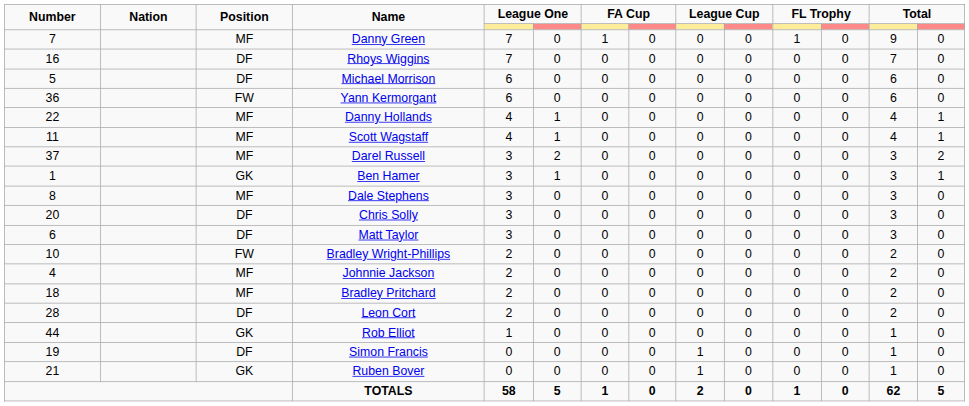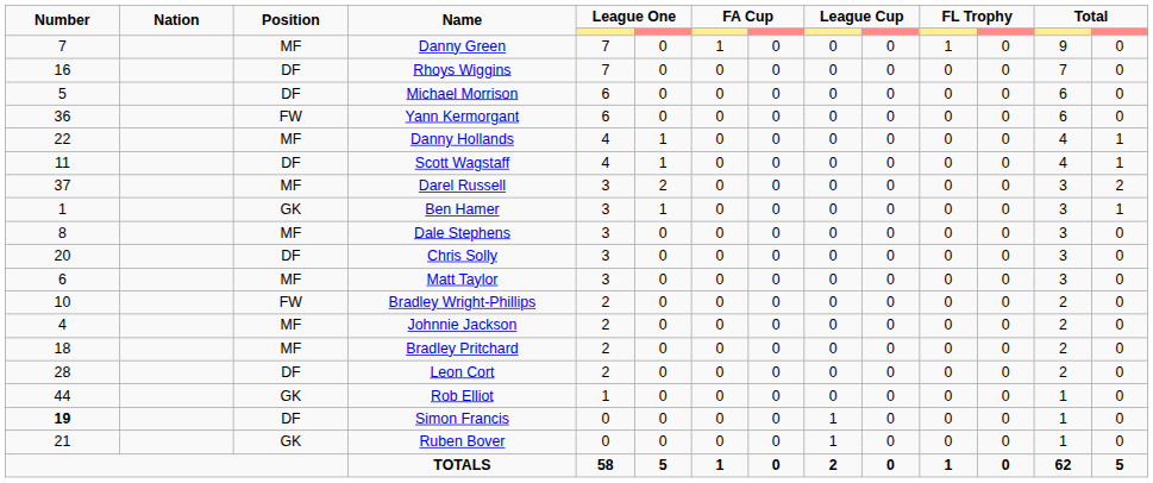 <table class="wikitable" style="text-align:center;">
 <tr style="text-align:center;">
 <td rowspan="2"  style="width:10%; "><strong>Number</strong></td>
 <td rowspan="2"  style="width:10%; "><strong>Nation</strong></td>
 <td rowspan="2"  style="width:10%; "><strong>Position</strong></td>
 <td rowspan="2"  style="width:20%; "><strong>Name</strong></td>
 <td colspan="2"><strong>League One</strong></td>
 <td colspan="2"><strong>FA Cup</strong></td>
 <td colspan="2"><strong>League Cup</strong></td>
 <td colspan="2"><strong>FL Trophy</strong></td>
 <td colspan="2"><strong>Total</strong></td>
 </tr>
 <tr>
 <th style="width:60px; background:#fe9;"></th>
 <th style="width:60px; background:#ff8888;"></th>
 <th style="width:60px; background:#fe9;"></th>
 <th style="width:60px; background:#ff8888;"></th>
 <th style="width:60px; background:#fe9;"></th>
 <th style="width:60px; background:#ff8888;"></th>
 <th style="width:60px; background:#fe9;"></th>
 <th style="width:60px; background:#ff8888;"></th>
 <th style="width:60px; background:#fe9;"></th>
 <th style="width:60px; background:#ff8888;"></th>
 </tr>
 <tr>
 <td>7</td>
 <td></td>
 <td>MF</td>
 <td><a href='#'>Danny Green</a></td>
 <td>7</td>
 <td>0</td>
 <td>1</td>
 <td>0</td>
 <td>0</td>
 <td>0</td>
 <td>1</td>
 <td>0</td>
 <td>9</td>
 <td>0</td>
 </tr>
 <tr>
 <td>16</td>
 <td></td>
 <td>DF</td>
 <td><a href='#'>Rhoys Wiggins</a></td>
 <td>7</td>
 <td>0</td>
 <td>0</td>
 <td>0</td>
 <td>0</td>
 <td>0</td>
 <td>0</td>
 <td>0</td>
 <td>7</td>
 <td>0</td>
 </tr>
 <tr>
 <td>5</td>
 <td></td>
 <td>DF</td>
 <td><a href='#'>Michael Morrison</a></td>
 <td>6</td>
 <td>0</td>
 <td>0</td>
 <td>0</td>
 <td>0</td>
 <td>0</td>
 <td>0</td>
 <td>0</td>
 <td>6</td>
 <td>0</td>
 </tr>
 <tr>
 <td>36</td>
 <td></td>
 <td>FW</td>
 <td><a href='#'>Yann Kermorgant</a></td>
 <td>6</td>
 <td>0</td>
 <td>0</td>
 <td>0</td>
 <td>0</td>
 <td>0</td>
 <td>0</td>
 <td>0</td>
 <td>6</td>
 <td>0</td>
 </tr>
 <tr>
 <td>22</td>
 <td></td>
 <td>MF</td>
 <td><a href='#'>Danny Hollands</a></td>
 <td>4</td>
 <td>1</td>
 <td>0</td>
 <td>0</td>
 <td>0</td>
 <td>0</td>
 <td>0</td>
 <td>0</td>
 <td>4</td>
 <td>1</td>
 </tr>
 <tr>
 <td>11</td>
 <td></td>
-<td>MF</td>
+<td>DF</td>
 <td><a href='#'>Scott Wagstaff</a></td>
 <td>4</td>
 <td>1</td>
 <td>0</td>
 <td>0</td>
 <td>0</td>
 <td>0</td>
 <td>0</td>
 <td>0</td>
 <td>4</td>
 <td>1</td>
 </tr>
 <tr>
 <td>37</td>
 <td></td>
 <td>MF</td>
 <td><a href='#'>Darel Russell</a></td>
 <td>3</td>
 <td>2</td>
 <td>0</td>
 <td>0</td>
 <td>0</td>
 <td>0</td>
 <td>0</td>
 <td>0</td>
 <td>3</td>
 <td>2</td>
 </tr>
 <tr>
 <td>1</td>
 <td></td>
 <td>GK</td>
 <td><a href='#'>Ben Hamer</a></td>
 <td>3</td>
 <td>1</td>
 <td>0</td>
 <td>0</td>
 <td>0</td>
 <td>0</td>
 <td>0</td>
 <td>0</td>
 <td>3</td>
 <td>1</td>
 </tr>
 <tr>
 <td>8</td>
 <td></td>
 <td>MF</td>
 <td><a href='#'>Dale Stephens</a></td>
 <td>3</td>
 <td>0</td>
 <td>0</td>
 <td>0</td>
 <td>0</td>
 <td>0</td>
 <td>0</td>
 <td>0</td>
 <td>3</td>
 <td>0</td>
 </tr>
 <tr>
 <td>20</td>
 <td></td>
 <td>DF</td>
 <td><a href='#'>Chris Solly</a></td>
 <td>3</td>
 <td>0</td>
 <td>0</td>
 <td>0</td>
 <td>0</td>
 <td>0</td>
 <td>0</td>
 <td>0</td>
 <td>3</td>
 <td>0</td>
 </tr>
 <tr>
 <td>6</td>
 <td></td>
-<td>DF</td>
+<td>MF</td>
 <td><a href='#'>Matt Taylor</a></td>
 <td>3</td>
 <td>0</td>
 <td>0</td>
 <td>0</td>
 <td>0</td>
 <td>0</td>
 <td>0</td>
 <td>0</td>
 <td>3</td>
 <td>0</td>
 </tr>
 <tr>
 <td>10</td>
 <td></td>
 <td>FW</td>
 <td><a href='#'>Bradley Wright-Phillips</a></td>
 <td>2</td>
 <td>0</td>
 <td>0</td>
 <td>0</td>
 <td>0</td>
 <td>0</td>
 <td>0</td>
 <td>0</td>
 <td>2</td>
 <td>0</td>
 </tr>
 <tr>
 <td>4</td>
 <td></td>
 <td>MF</td>
 <td><a href='#'>Johnnie Jackson</a></td>
 <td>2</td>
 <td>0</td>
 <td>0</td>
 <td>0</td>
 <td>0</td>
 <td>0</td>
 <td>0</td>
 <td>0</td>
 <td>2</td>
 <td>0</td>
 </tr>
 <tr>
 <td>18</td>
 <td></td>
 <td>MF</td>
 <td><a href='#'>Bradley Pritchard</a></td>
 <td>2</td>
 <td>0</td>
 <td>0</td>
 <td>0</td>
 <td>0</td>
 <td>0</td>
 <td>0</td>
 <td>0</td>
 <td>2</td>
 <td>0</td>
 </tr>
 <tr>
 <td>28</td>
 <td></td>
 <td>DF</td>
 <td><a href='#'>Leon Cort</a></td>
 <td>2</td>
 <td>0</td>
 <td>0</td>
 <td>0</td>
 <td>0</td>
 <td>0</td>
 <td>0</td>
 <td>0</td>
 <td>2</td>
 <td>0</td>
 </tr>
 <tr>
 <td>44</td>
 <td></td>
 <td>GK</td>
 <td><a href='#'>Rob Elliot</a></td>
 <td>1</td>
 <td>0</td>
 <td>0</td>
 <td>0</td>
 <td>0</td>
 <td>0</td>
 <td>0</td>
 <td>0</td>
 <td>1</td>
 <td>0</td>
 </tr>
 <tr>
-<td>19</td>
+<td><strong>19</strong></td>
 <td></td>
 <td>DF</td>
 <td><a href='#'>Simon Francis</a></td>
 <td>0</td>
 <td>0</td>
 <td>0</td>
 <td>0</td>
 <td>1</td>
 <td>0</td>
 <td>0</td>
 <td>0</td>
 <td>1</td>
 <td>0</td>
 </tr>
 <tr>
 <td>21</td>
 <td></td>
 <td>GK</td>
 <td><a href='#'>Ruben Bover</a></td>
 <td>0</td>
 <td>0</td>
 <td>0</td>
 <td>0</td>
 <td>1</td>
 <td>0</td>
 <td>0</td>
 <td>0</td>
 <td>1</td>
 <td>0</td>
 </tr>
 <tr>
 <td colspan="3"></td>
 <td><strong>TOTALS</strong></td>
 <td><strong>58</strong></td>
 <td><strong>5</strong></td>
 <td><strong>1</strong></td>
 <td><strong>0</strong></td>
 <td><strong>2</strong></td>
 <td><strong>0</strong></td>
 <td><strong>1</strong></td>
 <td><strong>0</strong></td>
 <td><strong>62</strong></td>
 <td><strong>5</strong></td>
 </tr>
 </table>
